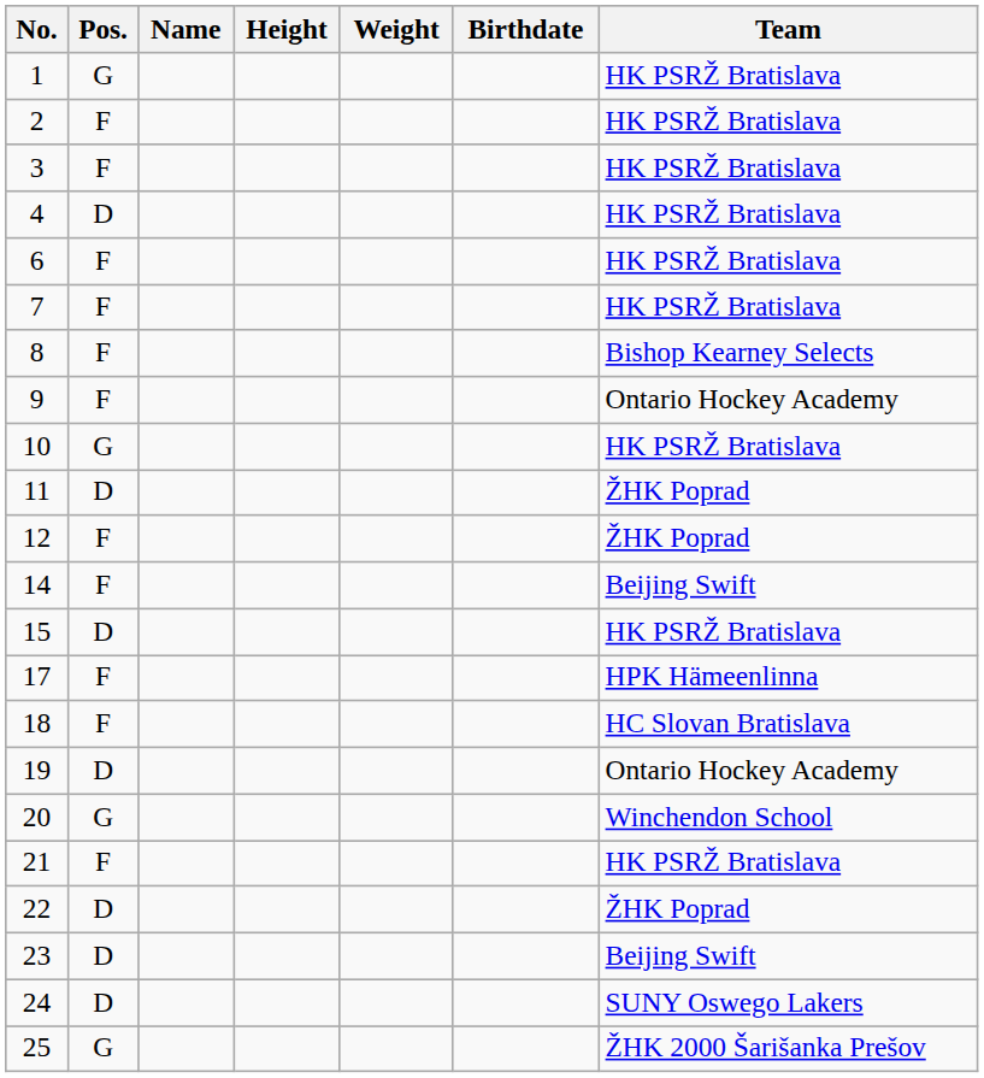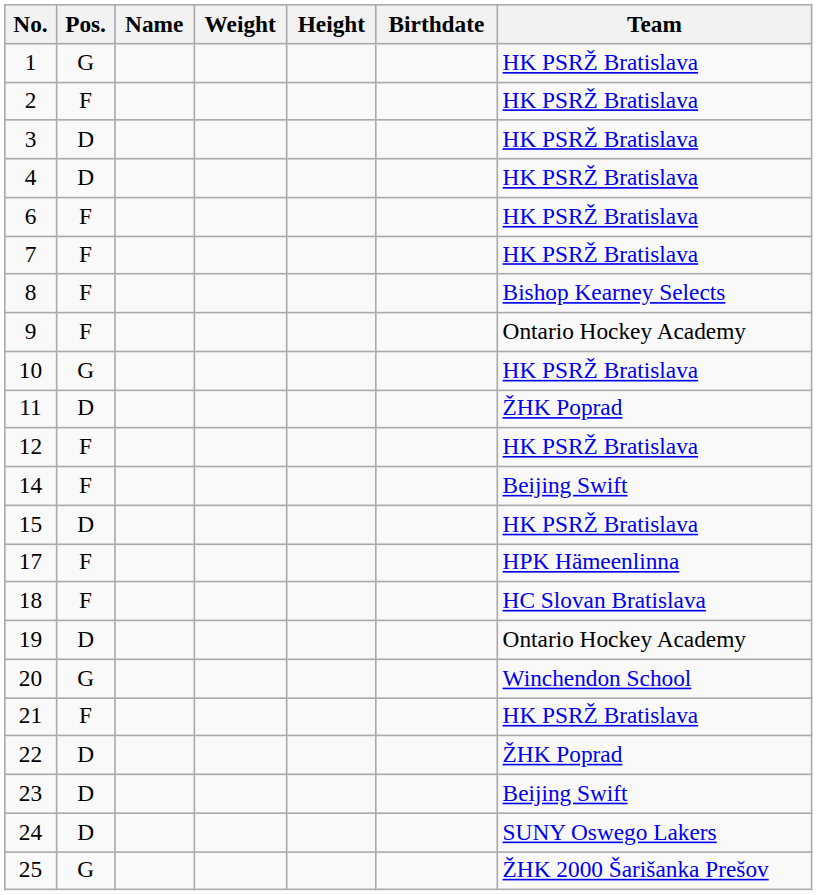 <table class="wikitable sortable" width="80%" style="font-size: 90%; text-align: center;">
 <tr>
 <th>No.</th>
 <th>Pos.</th>
 <th>Name</th>
+<th>Weight</th>
 <th>Height</th>
-<th>Weight</th>
 <th>Birthdate</th>
 <th>Team</th>
 </tr>
 <tr>
 <td>1</td>
 <td>G</td>
 <td align=left></td>
 <td></td>
 <td></td>
 <td></td>
 <td align=left> <a href='#'>HK PSRŽ Bratislava</a></td>
 </tr>
 <tr>
 <td>2</td>
 <td>F</td>
 <td align=left></td>
 <td></td>
 <td></td>
 <td></td>
 <td align=left> <a href='#'>HK PSRŽ Bratislava</a></td>
 </tr>
 <tr>
 <td>3</td>
-<td>F</td>
+<td>D</td>
 <td align=left></td>
 <td></td>
 <td></td>
 <td></td>
 <td align=left> <a href='#'>HK PSRŽ Bratislava</a></td>
 </tr>
 <tr>
 <td>4</td>
 <td>D</td>
 <td align=left></td>
 <td></td>
 <td></td>
 <td></td>
 <td align=left> <a href='#'>HK PSRŽ Bratislava</a></td>
 </tr>
 <tr>
 <td>6</td>
 <td>F</td>
 <td align=left></td>
 <td></td>
 <td></td>
 <td></td>
 <td align=left> <a href='#'>HK PSRŽ Bratislava</a></td>
 </tr>
 <tr>
 <td>7</td>
 <td>F</td>
 <td align=left></td>
 <td></td>
 <td></td>
 <td></td>
 <td align=left> <a href='#'>HK PSRŽ Bratislava</a></td>
 </tr>
 <tr>
 <td>8</td>
 <td>F</td>
 <td align=left></td>
 <td></td>
 <td></td>
 <td></td>
 <td align=left> <a href='#'>Bishop Kearney Selects</a></td>
 </tr>
 <tr>
 <td>9</td>
 <td>F</td>
 <td align=left></td>
 <td></td>
 <td></td>
 <td></td>
 <td align=left> Ontario Hockey Academy</td>
 </tr>
 <tr>
 <td>10</td>
 <td>G</td>
 <td align=left></td>
 <td></td>
 <td></td>
 <td></td>
 <td align=left> <a href='#'>HK PSRŽ Bratislava</a></td>
 </tr>
 <tr>
 <td>11</td>
 <td>D</td>
 <td align=left></td>
 <td></td>
 <td></td>
 <td></td>
 <td align=left> <a href='#'>ŽHK Poprad</a></td>
 </tr>
 <tr>
 <td>12</td>
 <td>F</td>
 <td align=left></td>
 <td></td>
 <td></td>
 <td></td>
-<td align=left> <a href='#'>ŽHK Poprad</a></td>
+<td align=left> <a href='#'>HK PSRŽ Bratislava</a></td>
 </tr>
 <tr>
 <td>14</td>
 <td>F</td>
 <td align=left></td>
 <td></td>
 <td></td>
 <td></td>
 <td align=left> <a href='#'>Beijing Swift</a></td>
 </tr>
 <tr>
 <td>15</td>
 <td>D</td>
 <td align=left></td>
 <td></td>
 <td></td>
 <td></td>
 <td align=left> <a href='#'>HK PSRŽ Bratislava</a></td>
 </tr>
 <tr>
 <td>17</td>
 <td>F</td>
 <td align=left></td>
 <td></td>
 <td></td>
 <td></td>
 <td align=left> <a href='#'>HPK Hämeenlinna</a></td>
 </tr>
 <tr>
 <td>18</td>
 <td>F</td>
 <td align=left></td>
 <td></td>
 <td></td>
 <td></td>
 <td align=left> <a href='#'>HC Slovan Bratislava</a></td>
 </tr>
 <tr>
 <td>19</td>
 <td>D</td>
 <td align=left></td>
 <td></td>
 <td></td>
 <td></td>
 <td align=left> Ontario Hockey Academy</td>
 </tr>
 <tr>
 <td>20</td>
 <td>G</td>
 <td align=left></td>
 <td></td>
 <td></td>
 <td></td>
 <td align=left> <a href='#'>Winchendon School</a></td>
 </tr>
 <tr>
 <td>21</td>
 <td>F</td>
 <td align=left></td>
 <td></td>
 <td></td>
 <td></td>
 <td align=left> <a href='#'>HK PSRŽ Bratislava</a></td>
 </tr>
 <tr>
 <td>22</td>
 <td>D</td>
 <td align=left></td>
 <td></td>
 <td></td>
 <td></td>
 <td align=left> <a href='#'>ŽHK Poprad</a></td>
 </tr>
 <tr>
 <td>23</td>
 <td>D</td>
 <td align=left></td>
 <td></td>
 <td></td>
 <td></td>
 <td align=left> <a href='#'>Beijing Swift</a></td>
 </tr>
 <tr>
 <td>24</td>
 <td>D</td>
 <td align=left></td>
 <td></td>
 <td></td>
 <td></td>
 <td align=left> <a href='#'>SUNY Oswego Lakers</a></td>
 </tr>
 <tr>
 <td>25</td>
 <td>G</td>
 <td align=left></td>
 <td></td>
 <td></td>
 <td></td>
 <td align=left> <a href='#'>ŽHK 2000 Šarišanka Prešov</a></td>
 </tr>
 </table>
